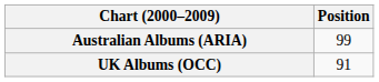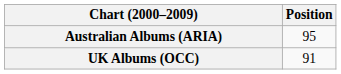 <table class="wikitable sortable plainrowheaders" style="text-align:center">
 <tr>
 <th scope="col" style="width:20em;">Chart (2000–2009)</th>
 <th scope="col">Position</th>
 </tr>
 <tr>
 <th scope="row">Australian Albums (ARIA)</th>
-<td>99</td>
+<td>95</td>
 </tr>
 <tr>
 <th scope="row">UK Albums (OCC)</th>
 <td>91</td>
 </tr>
 </table>
